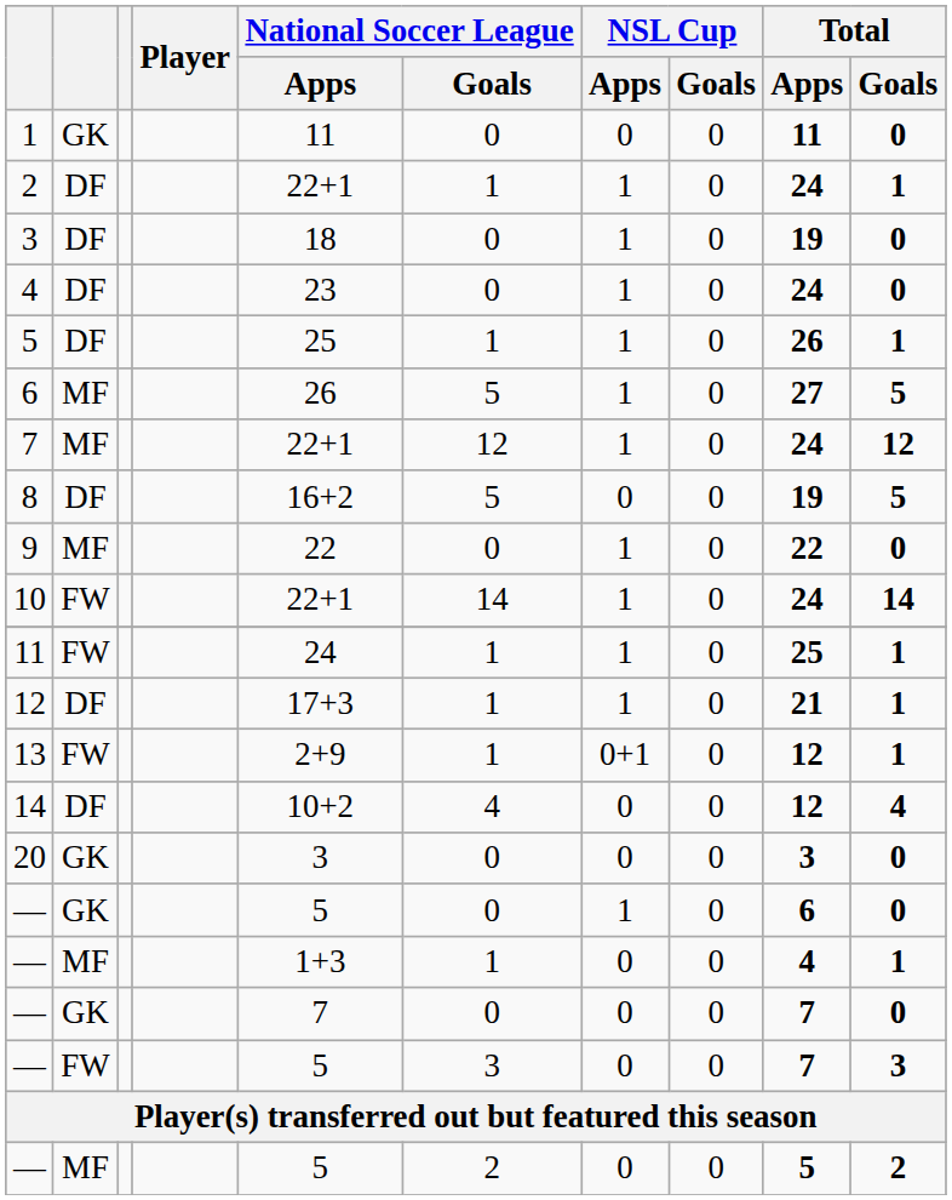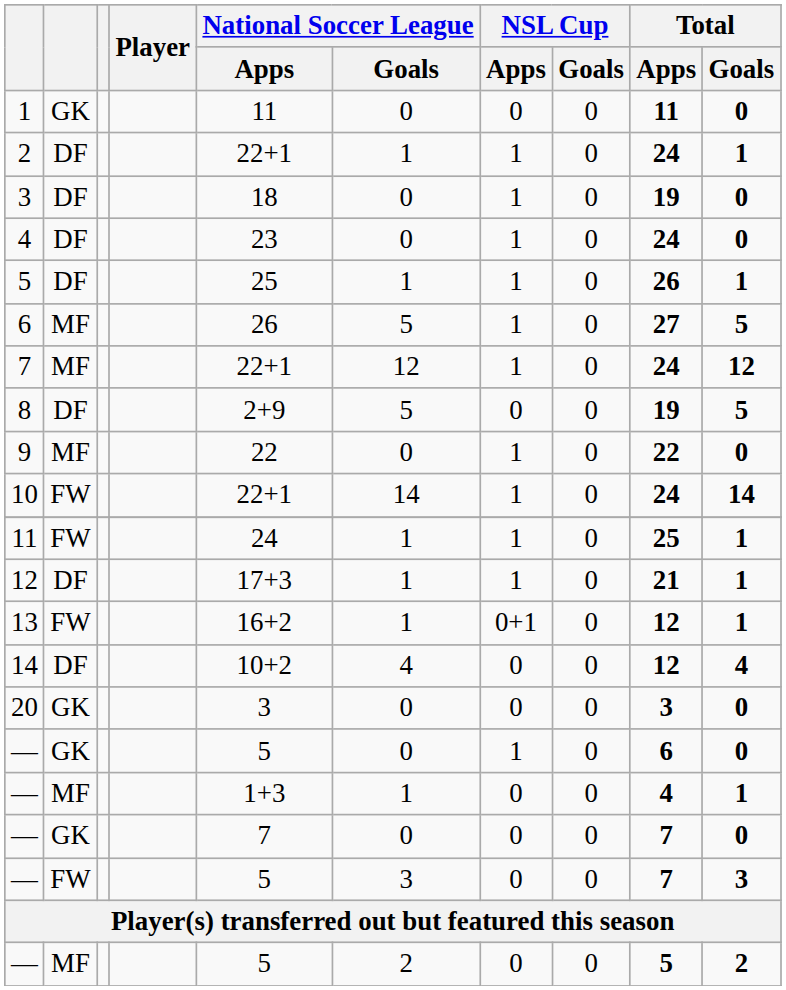 <table class="wikitable sortable" style="text-align:center">
 <tr>
 <th rowspan="2"></th>
 <th rowspan="2"></th>
 <th rowspan="2"></th>
 <th rowspan="2">Player</th>
 <th colspan="2"><a href='#'>National Soccer League</a></th>
 <th colspan="2"><a href='#'>NSL Cup</a></th>
 <th colspan="2">Total</th>
 </tr>
 <tr>
 <th>Apps</th>
 <th>Goals</th>
 <th>Apps</th>
 <th>Goals</th>
 <th>Apps</th>
 <th>Goals</th>
 </tr>
 <tr>
 <td>1</td>
 <td>GK</td>
 <td></td>
 <td align="left"></td>
 <td>11</td>
 <td>0</td>
 <td>0</td>
 <td>0</td>
 <td><strong>11</strong></td>
 <td><strong>0</strong></td>
 </tr>
 <tr>
 <td>2</td>
 <td>DF</td>
 <td></td>
 <td align="left"></td>
 <td>22+1</td>
 <td>1</td>
 <td>1</td>
 <td>0</td>
 <td><strong>24</strong></td>
 <td><strong>1</strong></td>
 </tr>
 <tr>
 <td>3</td>
 <td>DF</td>
 <td></td>
 <td align="left"></td>
 <td>18</td>
 <td>0</td>
 <td>1</td>
 <td>0</td>
 <td><strong>19</strong></td>
 <td><strong>0</strong></td>
 </tr>
 <tr>
 <td>4</td>
 <td>DF</td>
 <td></td>
 <td align="left"></td>
 <td>23</td>
 <td>0</td>
 <td>1</td>
 <td>0</td>
 <td><strong>24</strong></td>
 <td><strong>0</strong></td>
 </tr>
 <tr>
 <td>5</td>
 <td>DF</td>
 <td></td>
 <td align="left"></td>
 <td>25</td>
 <td>1</td>
 <td>1</td>
 <td>0</td>
 <td><strong>26</strong></td>
 <td><strong>1</strong></td>
 </tr>
 <tr>
 <td>6</td>
 <td>MF</td>
 <td></td>
 <td align="left"></td>
 <td>26</td>
 <td>5</td>
 <td>1</td>
 <td>0</td>
 <td><strong>27</strong></td>
 <td><strong>5</strong></td>
 </tr>
 <tr>
 <td>7</td>
 <td>MF</td>
 <td></td>
 <td align="left"></td>
 <td>22+1</td>
 <td>12</td>
 <td>1</td>
 <td>0</td>
 <td><strong>24</strong></td>
 <td><strong>12</strong></td>
 </tr>
 <tr>
 <td>8</td>
 <td>DF</td>
 <td></td>
 <td align="left"></td>
-<td>16+2</td>
+<td>2+9</td>
 <td>5</td>
 <td>0</td>
 <td>0</td>
 <td><strong>19</strong></td>
 <td><strong>5</strong></td>
 </tr>
 <tr>
 <td>9</td>
 <td>MF</td>
 <td></td>
 <td align="left"></td>
 <td>22</td>
 <td>0</td>
 <td>1</td>
 <td>0</td>
 <td><strong>22</strong></td>
 <td><strong>0</strong></td>
 </tr>
 <tr>
 <td>10</td>
 <td>FW</td>
 <td></td>
 <td align="left"></td>
 <td>22+1</td>
 <td>14</td>
 <td>1</td>
 <td>0</td>
 <td><strong>24</strong></td>
 <td><strong>14</strong></td>
 </tr>
 <tr>
 </tr>
 <tr>
 <td>11</td>
 <td>FW</td>
 <td></td>
 <td align="left"></td>
 <td>24</td>
 <td>1</td>
 <td>1</td>
 <td>0</td>
 <td><strong>25</strong></td>
 <td><strong>1</strong></td>
 </tr>
 <tr>
 <td>12</td>
 <td>DF</td>
 <td></td>
 <td align="left"></td>
 <td>17+3</td>
 <td>1</td>
 <td>1</td>
 <td>0</td>
 <td><strong>21</strong></td>
 <td><strong>1</strong></td>
 </tr>
 <tr>
 <td>13</td>
 <td>FW</td>
 <td></td>
 <td align="left"></td>
-<td>2+9</td>
+<td>16+2</td>
 <td>1</td>
 <td>0+1</td>
 <td>0</td>
 <td><strong>12</strong></td>
 <td><strong>1</strong></td>
 </tr>
 <tr>
 <td>14</td>
 <td>DF</td>
 <td></td>
 <td align="left"></td>
 <td>10+2</td>
 <td>4</td>
 <td>0</td>
 <td>0</td>
 <td><strong>12</strong></td>
 <td><strong>4</strong></td>
 </tr>
 <tr>
 <td>20</td>
 <td>GK</td>
 <td></td>
 <td align="left"></td>
 <td>3</td>
 <td>0</td>
 <td>0</td>
 <td>0</td>
 <td><strong>3</strong></td>
 <td><strong>0</strong></td>
 </tr>
 <tr>
 <td>—</td>
 <td>GK</td>
 <td></td>
 <td align="left"></td>
 <td>5</td>
 <td>0</td>
 <td>1</td>
 <td>0</td>
 <td><strong>6</strong></td>
 <td><strong>0</strong></td>
 </tr>
 <tr>
 <td>—</td>
 <td>MF</td>
 <td></td>
 <td align="left"></td>
 <td>1+3</td>
 <td>1</td>
 <td>0</td>
 <td>0</td>
 <td><strong>4</strong></td>
 <td><strong>1</strong></td>
 </tr>
 <tr>
 <td>—</td>
 <td>GK</td>
 <td></td>
 <td align="left"></td>
 <td>7</td>
 <td>0</td>
 <td>0</td>
 <td>0</td>
 <td><strong>7</strong></td>
 <td><strong>0</strong></td>
 </tr>
 <tr>
 <td>—</td>
 <td>FW</td>
 <td></td>
 <td align="left"></td>
 <td>5</td>
 <td>3</td>
 <td>0</td>
 <td>0</td>
 <td><strong>7</strong></td>
 <td><strong>3</strong></td>
 </tr>
 <tr>
 <th colspan="10">Player(s) transferred out but featured this season</th>
 </tr>
 <tr>
 <td>—</td>
 <td>MF</td>
 <td></td>
 <td align="left"></td>
 <td>5</td>
 <td>2</td>
 <td>0</td>
 <td>0</td>
 <td><strong>5</strong></td>
 <td><strong>2</strong></td>
 </tr>
 </table>
